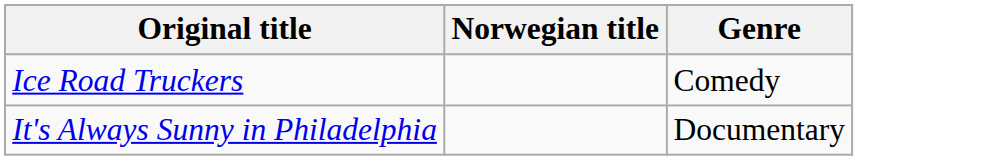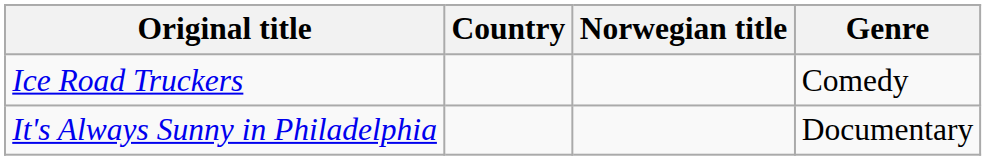 <table class="wikitable">
 <tr>
 <th>Original title</th>
+<th>Country</th>
 <th>Norwegian title</th>
 <th>Genre</th>
 </tr>
 <tr>
 <td><em><a href='#'>Ice Road Truckers</a></em></td>
 <td></td>
+<td></td>
 <td>Comedy</td>
 </tr>
 <tr>
 <td><em><a href='#'>It's Always Sunny in Philadelphia</a></em></td>
 <td></td>
+<td></td>
 <td>Documentary</td>
 </tr>
 </table>
